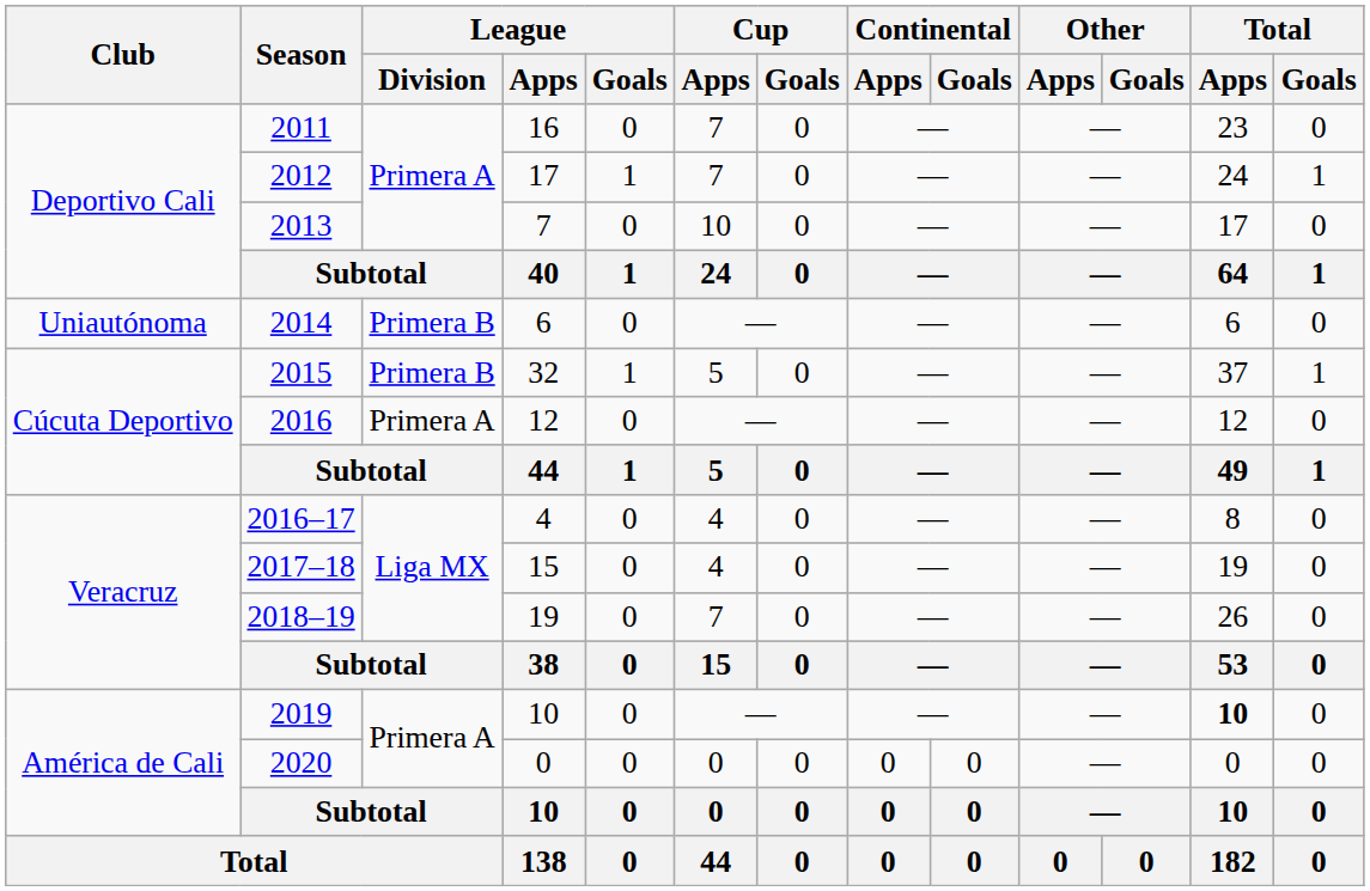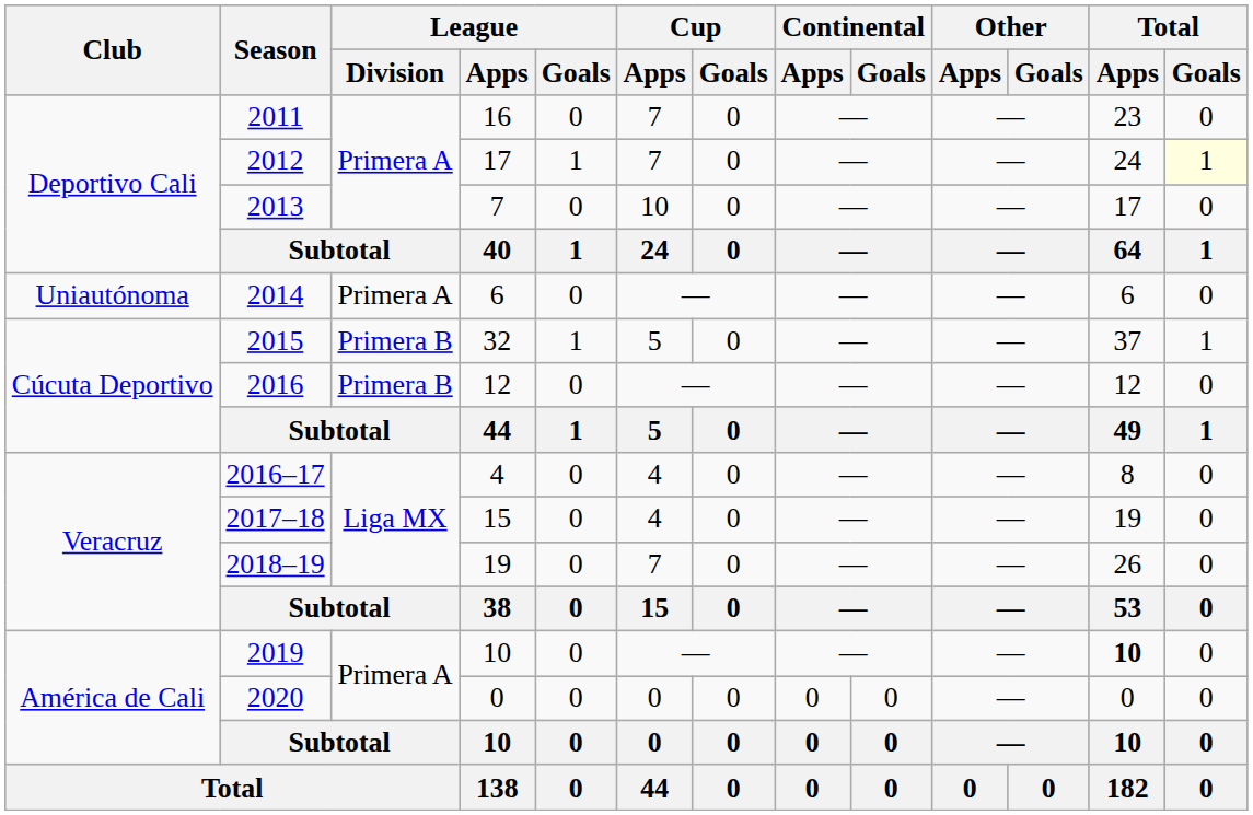 <table class="wikitable" style="text-align: center;">
 <tr>
 <th rowspan="2">Club</th>
 <th rowspan="2">Season</th>
 <th colspan="3">League</th>
 <th colspan="2">Cup</th>
 <th colspan="2">Continental</th>
 <th colspan="2">Other</th>
 <th colspan="2">Total</th>
 </tr>
 <tr>
 <th>Division</th>
 <th>Apps</th>
 <th>Goals</th>
 <th>Apps</th>
 <th>Goals</th>
 <th>Apps</th>
 <th>Goals</th>
 <th>Apps</th>
 <th>Goals</th>
 <th>Apps</th>
 <th>Goals</th>
 </tr>
 <tr>
 <td rowspan="4" valign="center"><a href='#'>Deportivo Cali</a></td>
 <td><a href='#'>2011</a></td>
 <td rowspan="3"><a href='#'>Primera A</a></td>
 <td>16</td>
 <td>0</td>
 <td>7</td>
 <td>0</td>
 <td colspan="2">—</td>
 <td colspan="2">—</td>
 <td>23</td>
 <td>0</td>
 </tr>
 <tr>
 <td><a href='#'>2012</a></td>
 <td>17</td>
 <td>1</td>
 <td>7</td>
 <td>0</td>
 <td colspan="2">—</td>
 <td colspan="2">—</td>
 <td>24</td>
-<td>1</td>
+<td style="background: lightyellow;">1</td>
 </tr>
 <tr>
 <td><a href='#'>2013</a></td>
 <td>7</td>
 <td>0</td>
 <td>10</td>
 <td>0</td>
 <td colspan="2">—</td>
 <td colspan="2">—</td>
 <td>17</td>
 <td>0</td>
 </tr>
 <tr>
 <th colspan="2">Subtotal</th>
 <th>40</th>
 <th>1</th>
 <th>24</th>
 <th>0</th>
 <th colspan="2">—</th>
 <th colspan="2">—</th>
 <th>64</th>
 <th>1</th>
 </tr>
 <tr>
 <td valign="center"><a href='#'>Uniautónoma</a></td>
 <td><a href='#'>2014</a></td>
-<td><a href='#'>Primera B</a></td>
+<td>Primera A</td>
 <td>6</td>
 <td>0</td>
 <td colspan="2">—</td>
 <td colspan="2">—</td>
 <td colspan="2">—</td>
 <td>6</td>
 <td>0</td>
 </tr>
 <tr>
 <td rowspan="3" valign="center"><a href='#'>Cúcuta Deportivo</a></td>
 <td><a href='#'>2015</a></td>
 <td><a href='#'>Primera B</a></td>
 <td>32</td>
 <td>1</td>
 <td>5</td>
 <td>0</td>
 <td colspan="2">—</td>
 <td colspan="2">—</td>
 <td>37</td>
 <td>1</td>
 </tr>
 <tr>
 <td><a href='#'>2016</a></td>
-<td>Primera A</td>
+<td><a href='#'>Primera B</a></td>
 <td>12</td>
 <td>0</td>
 <td colspan="2">—</td>
 <td colspan="2">—</td>
 <td colspan="2">—</td>
 <td>12</td>
 <td>0</td>
 </tr>
 <tr>
 <th colspan="2">Subtotal</th>
 <th>44</th>
 <th>1</th>
 <th>5</th>
 <th>0</th>
 <th colspan="2">—</th>
 <th colspan="2">—</th>
 <th>49</th>
 <th>1</th>
 </tr>
 <tr>
 <td rowspan="4" valign="center"><a href='#'>Veracruz</a></td>
 <td><a href='#'>2016–17</a></td>
 <td rowspan="3"><a href='#'>Liga MX</a></td>
 <td>4</td>
 <td>0</td>
 <td>4</td>
 <td>0</td>
 <td colspan="2">—</td>
 <td colspan="2">—</td>
 <td>8</td>
 <td>0</td>
 </tr>
 <tr>
 <td><a href='#'>2017–18</a></td>
 <td>15</td>
 <td>0</td>
 <td>4</td>
 <td>0</td>
 <td colspan="2">—</td>
 <td colspan="2">—</td>
 <td>19</td>
 <td>0</td>
 </tr>
 <tr>
 <td><a href='#'>2018–19</a></td>
 <td>19</td>
 <td>0</td>
 <td>7</td>
 <td>0</td>
 <td colspan="2">—</td>
 <td colspan="2">—</td>
 <td>26</td>
 <td>0</td>
 </tr>
 <tr>
 <th colspan="2">Subtotal</th>
 <th>38</th>
 <th>0</th>
 <th>15</th>
 <th>0</th>
 <th colspan="2">—</th>
 <th colspan="2">—</th>
 <th>53</th>
 <th>0</th>
 </tr>
 <tr>
 <td rowspan="3" valign="center"><a href='#'>América de Cali</a></td>
 <td><a href='#'>2019</a></td>
 <td rowspan="2">Primera A</td>
 <td>10</td>
 <td>0</td>
 <td colspan="2">—</td>
 <td colspan="2">—</td>
 <td colspan="2">—</td>
 <td><strong>10</strong></td>
 <td>0</td>
 </tr>
 <tr>
 <td><a href='#'>2020</a></td>
 <td>0</td>
 <td>0</td>
 <td>0</td>
 <td>0</td>
 <td>0</td>
 <td>0</td>
 <td colspan="2">—</td>
 <td>0</td>
 <td>0</td>
 </tr>
 <tr>
 <th colspan="2">Subtotal</th>
 <th>10</th>
 <th>0</th>
 <th>0</th>
 <th>0</th>
 <th>0</th>
 <th>0</th>
 <th colspan="2">—</th>
 <th>10</th>
 <th>0</th>
 </tr>
 <tr>
 <th colspan="3"><strong>Total</strong></th>
 <th>138</th>
 <th>0</th>
 <th>44</th>
 <th>0</th>
 <th>0</th>
 <th>0</th>
 <th>0</th>
 <th>0</th>
 <th>182</th>
 <th>0</th>
 </tr>
 </table>
